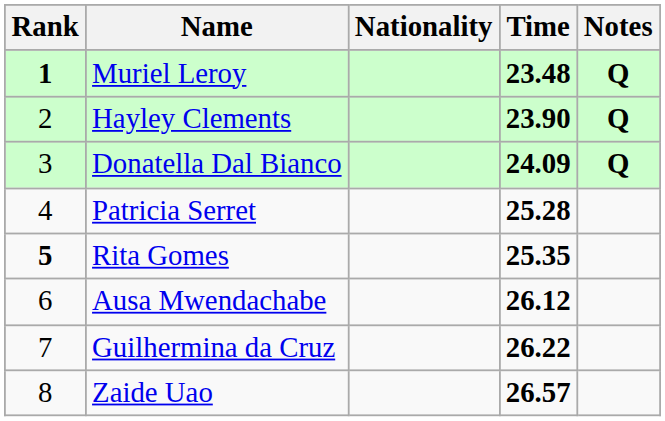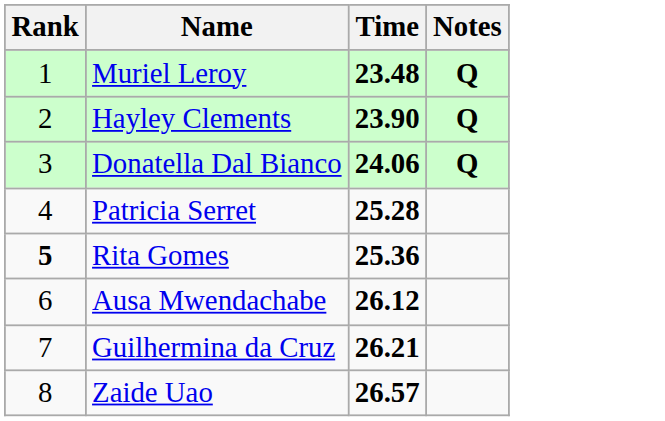 <table class="wikitable sortable" style="text-align:center">
 <tr>
 <th>Rank</th>
 <th>Name</th>
-<th>Nationality</th>
 <th>Time</th>
 <th>Notes</th>
 </tr>
 <tr bgcolor=ccffcc>
-<td><strong>1</strong></td>
+<td>1</td>
 <td align=left><a href='#'>Muriel Leroy</a></td>
-<td align=left></td>
 <td><strong>23.48</strong></td>
 <td><strong>Q</strong></td>
 </tr>
 <tr bgcolor=ccffcc>
 <td>2</td>
 <td align=left><a href='#'>Hayley Clements</a></td>
-<td align=left></td>
 <td><strong>23.90</strong></td>
 <td><strong>Q</strong></td>
 </tr>
 <tr bgcolor=ccffcc>
 <td>3</td>
 <td align=left><a href='#'>Donatella Dal Bianco</a></td>
-<td align=left></td>
-<td><strong>24.09</strong></td>
+<td><strong>24.06</strong></td>
 <td><strong>Q</strong></td>
 </tr>
 <tr>
 <td>4</td>
 <td align=left><a href='#'>Patricia Serret</a></td>
-<td align=left></td>
 <td><strong>25.28</strong></td>
 <td></td>
 </tr>
 <tr>
 <td><strong>5</strong></td>
 <td align=left><a href='#'>Rita Gomes</a></td>
-<td align=left></td>
-<td><strong>25.35</strong></td>
+<td><strong>25.36</strong></td>
 <td></td>
 </tr>
 <tr>
 <td>6</td>
 <td align=left><a href='#'>Ausa Mwendachabe</a></td>
-<td align=left></td>
 <td><strong>26.12</strong></td>
 <td></td>
 </tr>
 <tr>
 <td>7</td>
 <td align=left><a href='#'>Guilhermina da Cruz</a></td>
-<td align=left></td>
-<td><strong>26.22</strong></td>
+<td><strong>26.21</strong></td>
 <td></td>
 </tr>
 <tr>
 <td>8</td>
 <td align=left><a href='#'>Zaide Uao</a></td>
-<td align=left></td>
 <td><strong>26.57</strong></td>
 <td></td>
 </tr>
 </table>
